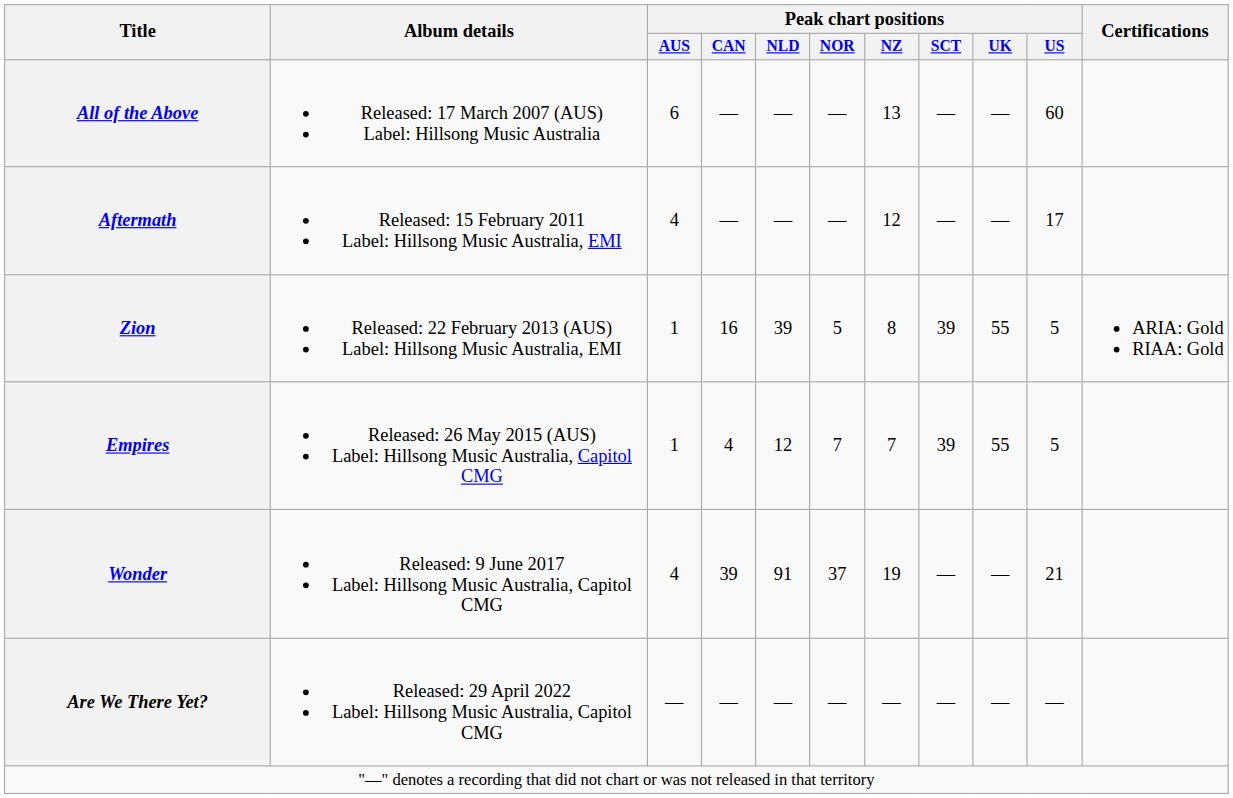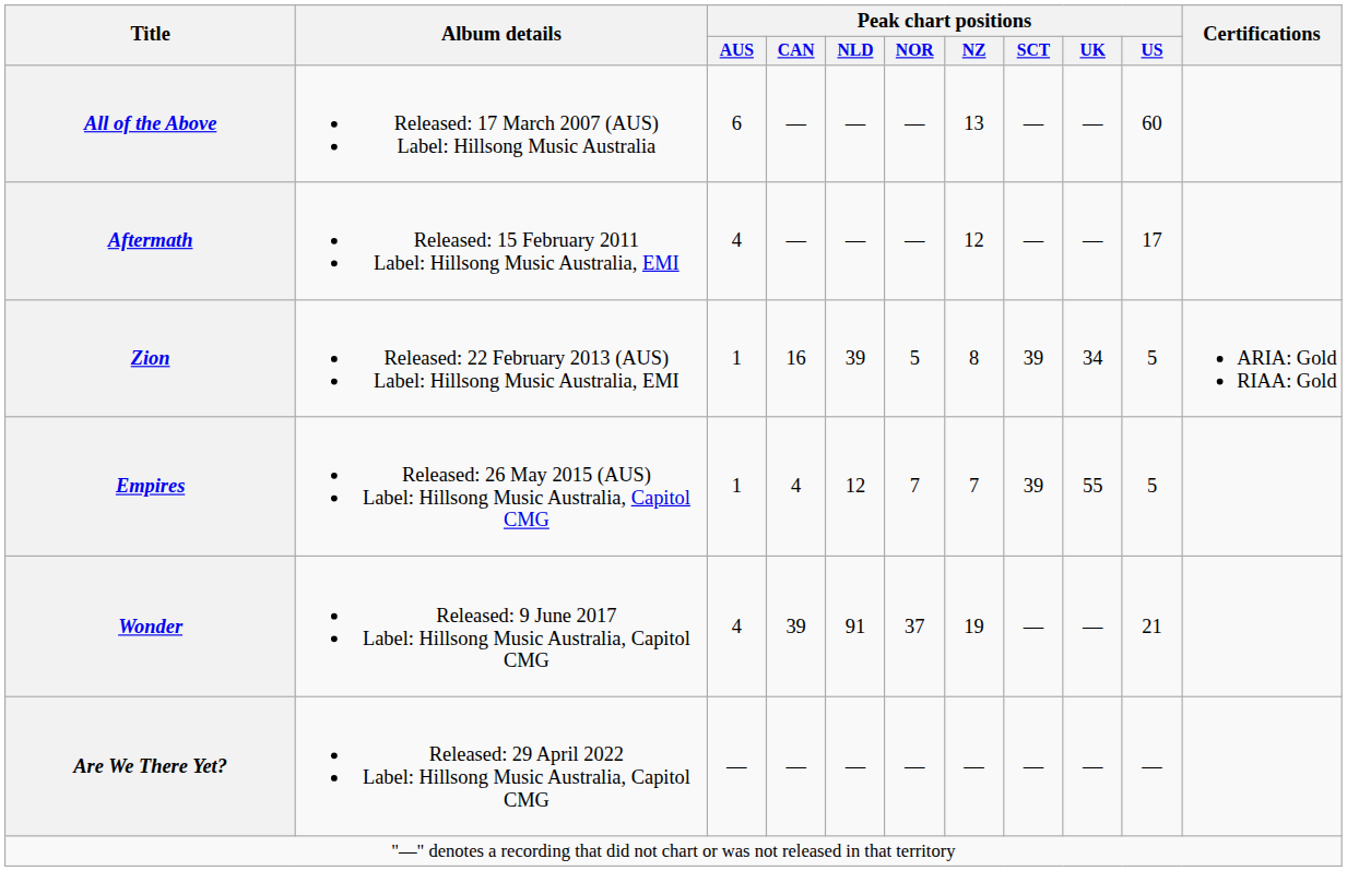 <table class="wikitable plainrowheaders" style="text-align:center;">
 <tr>
 <th scope="col" rowspan="2" style="width:14em;">Title</th>
 <th scope="col" rowspan="2" style="width:20em;">Album details</th>
 <th colspan="8" scope="col">Peak chart positions</th>
 <th rowspan="2" style="text-align:center; width:120px;">Certifications</th>
 </tr>
 <tr>
 <th scope="col" style="width:3em;font-size:85%;"><a href='#'>AUS</a><br></th>
 <th scope="col" style="width:3em;font-size:85%;"><a href='#'>CAN</a><br></th>
 <th scope="col" style="width:3em;font-size:85%;"><a href='#'>NLD</a><br></th>
 <th scope="col" style="width:3em;font-size:85%;"><a href='#'>NOR</a><br></th>
 <th scope="col" style="width:3em;font-size:85%;"><a href='#'>NZ</a><br></th>
 <th scope="col" style="width:3em;font-size:85%;"><a href='#'>SCT</a><br></th>
 <th scope="col" style="width:3em;font-size:85%;"><a href='#'>UK</a><br></th>
 <th scope="col" style="width:3em;font-size:85%;"><a href='#'>US</a><br></th>
 </tr>
 <tr>
 <th scope="row"><em><a href='#'>All of the Above</a></em></th>
 <td><br><ul><li>Released: 17 March 2007 (AUS)</li><li>Label: Hillsong Music Australia</li></ul></td>
 <td>6</td>
 <td>—</td>
 <td>—</td>
 <td>—</td>
 <td>13</td>
 <td>—</td>
 <td>—</td>
 <td>60</td>
 <td></td>
 </tr>
 <tr>
 <th scope="row"><em><a href='#'>Aftermath</a></em></th>
 <td><br><ul><li>Released: 15 February 2011</li><li>Label: Hillsong Music Australia, <a href='#'>EMI</a></li></ul></td>
 <td>4</td>
 <td>—</td>
 <td>—</td>
 <td>—</td>
 <td>12</td>
 <td>—</td>
 <td>—</td>
 <td>17</td>
 <td></td>
 </tr>
 <tr>
 <th scope="row"><em><a href='#'>Zion</a></em></th>
 <td><br><ul><li>Released: 22 February 2013 (AUS)</li><li>Label: Hillsong Music Australia, EMI</li></ul></td>
 <td>1</td>
 <td>16</td>
 <td>39</td>
 <td>5</td>
 <td>8</td>
 <td>39</td>
-<td>55</td>
+<td>34</td>
 <td>5</td>
 <td><br><ul><li>ARIA: Gold</li><li>RIAA: Gold</li></ul></td>
 </tr>
 <tr>
 <th scope="row"><em><a href='#'>Empires</a></em></th>
 <td><br><ul><li>Released: 26 May 2015 (AUS)</li><li>Label: Hillsong Music Australia, <a href='#'>Capitol CMG</a></li></ul></td>
 <td>1</td>
 <td>4</td>
 <td>12</td>
 <td>7</td>
 <td>7</td>
 <td>39</td>
 <td>55</td>
 <td>5</td>
 <td></td>
 </tr>
 <tr>
 <th scope="row"><em><a href='#'>Wonder</a></em></th>
 <td><br><ul><li>Released: 9 June 2017</li><li>Label: Hillsong Music Australia, Capitol CMG</li></ul></td>
 <td>4</td>
 <td>39</td>
 <td>91</td>
 <td>37</td>
 <td>19</td>
 <td>—</td>
 <td>—</td>
 <td>21</td>
 <td></td>
 </tr>
 <tr>
 <th scope="row"><em>Are We There Yet?</em></th>
 <td><br><ul><li>Released: 29 April 2022</li><li>Label: Hillsong Music Australia, Capitol CMG</li></ul></td>
 <td>—</td>
 <td>—</td>
 <td>—</td>
 <td>—</td>
 <td>—</td>
 <td>—</td>
 <td>—</td>
 <td>—</td>
 <td></td>
 </tr>
 <tr>
 <td colspan="16" style="font-size:90%">"—" denotes a recording that did not chart or was not released in that territory</td>
 </tr>
 </table>
